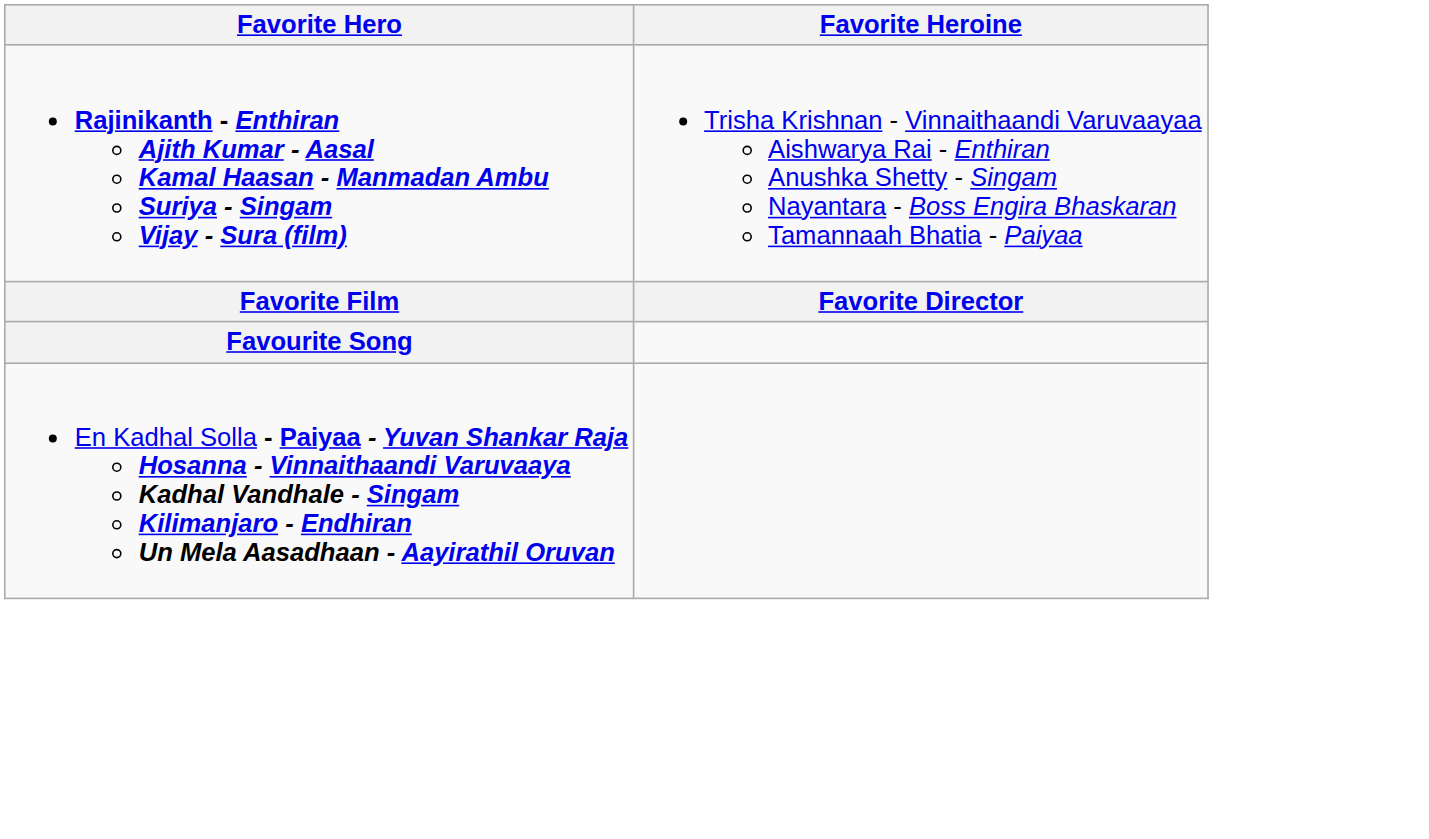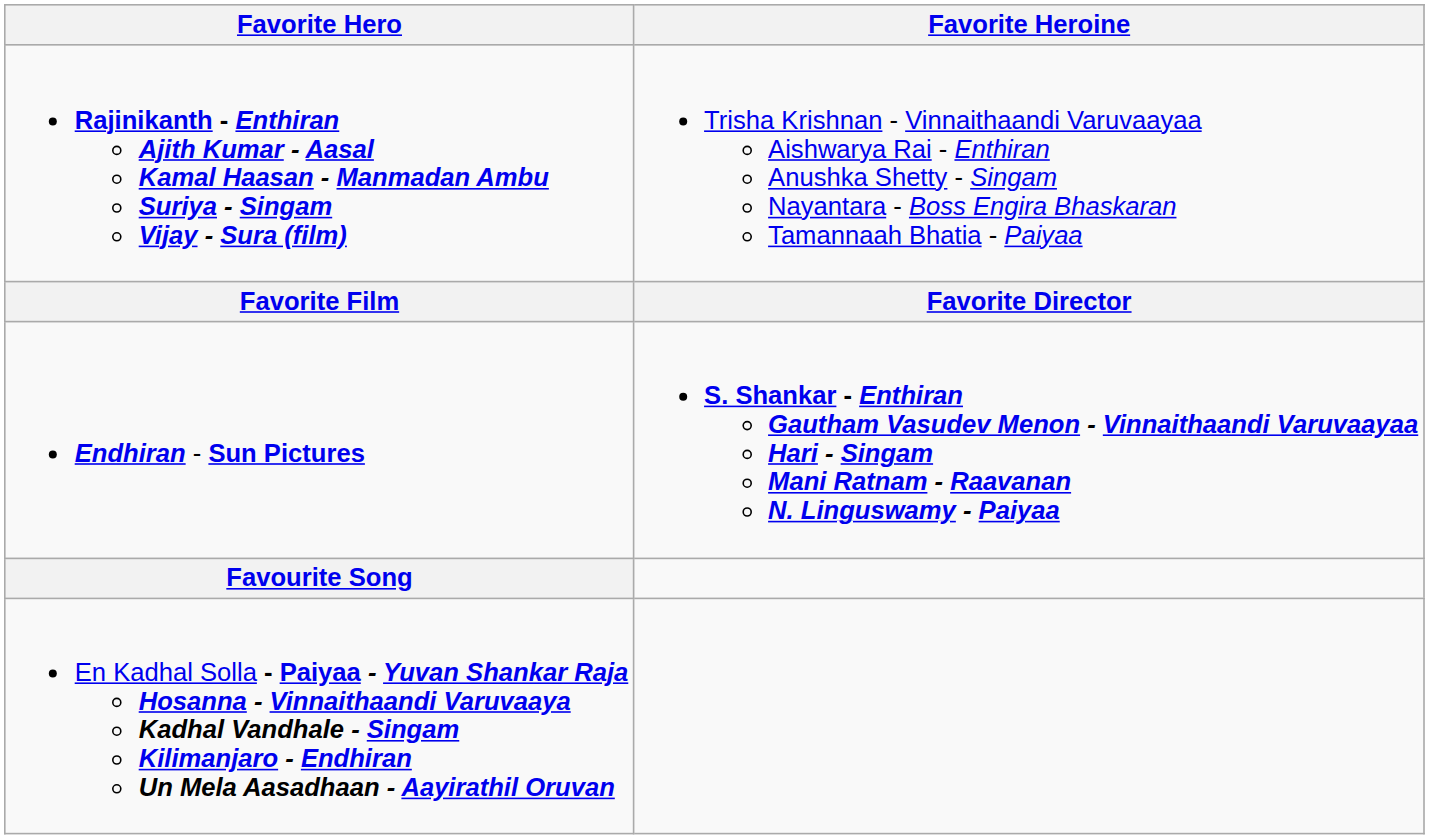 <table class="wikitable" |>
 <tr>
 <th style="text-align:center;"><a href='#'>Favorite Hero</a></th>
 <th style="text-align:center;"><a href='#'>Favorite Heroine</a></th>
 </tr>
 <tr>
 <td><br><ul><li><strong><a href='#'>Rajinikanth</a> - <em><a href='#'>Enthiran</a><strong><em><ul><li><a href='#'>Ajith Kumar</a> - </em><a href='#'>Aasal</a><em></li><li><a href='#'>Kamal Haasan</a> - </em><a href='#'>Manmadan Ambu</a><em></li><li><a href='#'>Suriya</a> - </em><a href='#'>Singam</a><em></li><li><a href='#'>Vijay</a> - </em><a href='#'>Sura (film)</a><em></li></ul></li></ul></td>
 <td><br><ul><li></strong><a href='#'>Trisha Krishnan</a> - </em><a href='#'>Vinnaithaandi Varuvaayaa</a></em></strong><ul><li><a href='#'>Aishwarya Rai</a> - <em><a href='#'>Enthiran</a></em></li><li><a href='#'>Anushka Shetty</a> - <em><a href='#'>Singam</a></em></li><li><a href='#'>Nayantara</a> - <em><a href='#'>Boss Engira Bhaskaran</a></em></li><li><a href='#'>Tamannaah Bhatia</a> - <em><a href='#'>Paiyaa</a></em></li></ul></li></ul></td>
 </tr>
 <tr>
 <th style="text-align:center;"><a href='#'>Favorite Film</a></th>
 <th style="text-align:center;"><a href='#'>Favorite Director</a></th>
 </tr>
 <tr>
+<td><br><ul><li><strong><em><a href='#'>Endhiran</a></em></strong> - <strong><a href='#'>Sun Pictures</a></strong></li></ul></td>
+<td><br><ul><li><strong><a href='#'>S. Shankar</a> - <em><a href='#'>Enthiran</a><strong><em><ul><li><a href='#'>Gautham Vasudev Menon</a> - </em><a href='#'>Vinnaithaandi Varuvaayaa</a><em></li><li><a href='#'>Hari</a> - </em><a href='#'>Singam</a><em></li><li><a href='#'>Mani Ratnam</a> - </em><a href='#'>Raavanan</a><em></li><li><a href='#'>N. Linguswamy</a> - </em><a href='#'>Paiyaa</a><em></li></ul></li></ul></td>
+</tr>
+<tr>
 <th style="text-align:center;"><a href='#'>Favourite Song</a></th>
 </tr>
 <tr>
 <td><br><ul><li></strong><a href='#'>En Kadhal Solla</a><strong> - </em><a href='#'>Paiyaa</a><em> - <a href='#'>Yuvan Shankar Raja</a><ul><li><a href='#'>Hosanna</a> - <a href='#'>Vinnaithaandi Varuvaaya</a></li><li>Kadhal Vandhale - <a href='#'>Singam</a></li><li><a href='#'>Kilimanjaro</a> - <a href='#'>Endhiran</a></li><li>Un Mela Aasadhaan - <a href='#'>Aayirathil Oruvan</a></li></ul></li></ul></td>
 <td></td>
 </tr>
 </table>
